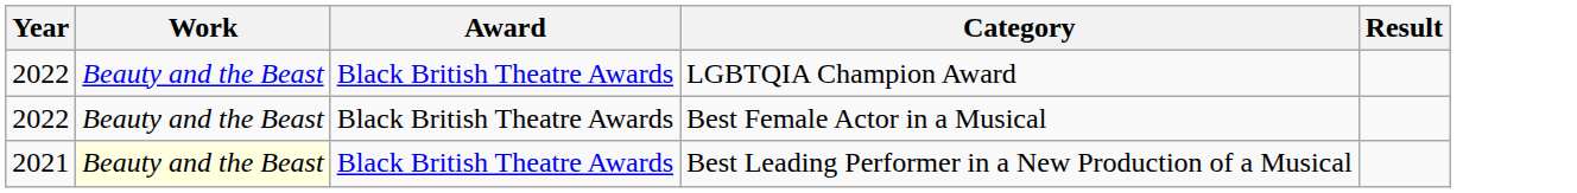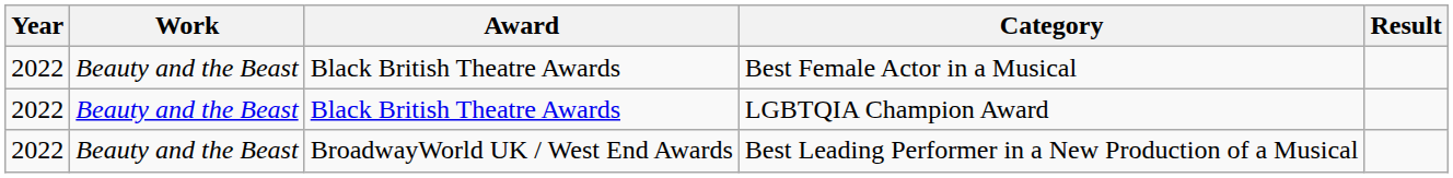 <table class="wikitable sortable">
 <tr>
 <th>Year</th>
 <th>Work</th>
 <th>Award</th>
 <th>Category</th>
 <th>Result</th>
+</tr>
+<tr>
+<td>2022</td>
+<td><em>Beauty and the Beast</em></td>
+<td>Black British Theatre Awards</td>
+<td>Best Female Actor in a Musical</td>
+<td></td>
 </tr>
 <tr>
 <td>2022</td>
 <td><em><a href='#'>Beauty and the Beast</a></em></td>
 <td><a href='#'>Black British Theatre Awards</a></td>
 <td>LGBTQIA Champion Award</td>
 <td></td>
 </tr>
 <tr>
 <td>2022</td>
 <td><em>Beauty and the Beast</em></td>
-<td>Black British Theatre Awards</td>
-<td>Best Female Actor in a Musical</td>
-<td></td>
-</tr>
-<tr>
-<td>2021</td>
-<td style="background: lightyellow;"><em>Beauty and the Beast</em></td>
-<td><a href='#'>Black British Theatre Awards</a></td>
+<td>BroadwayWorld UK / West End Awards</td>
 <td>Best Leading Performer in a New Production of a Musical</td>
 <td></td>
 </tr>
 </table>
